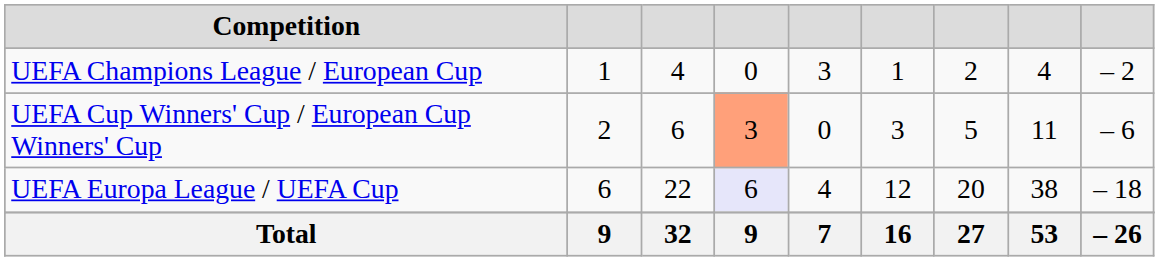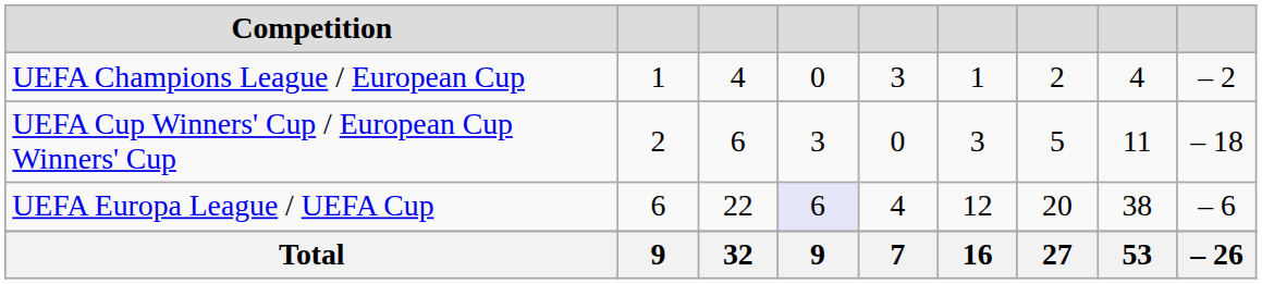 <table class="wikitable" style="text-align: center;">
 <tr>
 <th width="318" style="background:#DCDCDC">Competition</th>
 <th width="35" style="background:#DCDCDC"></th>
 <th width="35" style="background:#DCDCDC"></th>
 <th width="35" style="background:#DCDCDC"></th>
 <th width="35" style="background:#DCDCDC"></th>
 <th width="35" style="background:#DCDCDC"></th>
 <th width="35" style="background:#DCDCDC"></th>
 <th width="35" style="background:#DCDCDC"></th>
 <th width="35" style="background:#DCDCDC"></th>
 </tr>
 <tr>
 <td align=left><a href='#'>UEFA Champions League</a> / <a href='#'>European Cup</a></td>
 <td>1</td>
 <td>4</td>
 <td>0</td>
 <td>3</td>
 <td>1</td>
 <td>2</td>
 <td>4</td>
 <td>– 2</td>
 </tr>
 <tr>
 <td align=left><a href='#'>UEFA Cup Winners' Cup</a> / <a href='#'>European Cup Winners' Cup</a></td>
 <td>2</td>
 <td>6</td>
-<td style="background: lightsalmon;">3</td>
+<td>3</td>
 <td>0</td>
 <td>3</td>
 <td>5</td>
 <td>11</td>
-<td>– 6</td>
+<td>– 18</td>
 </tr>
 <tr>
 <td align=left><a href='#'>UEFA Europa League</a> / <a href='#'>UEFA Cup</a></td>
 <td>6</td>
 <td>22</td>
 <td style="background: lavender;">6</td>
 <td>4</td>
 <td>12</td>
 <td>20</td>
 <td>38</td>
-<td>– 18</td>
+<td>– 6</td>
 </tr>
 <tr>
 </tr>
 <tr class="sortbottom">
 <th>Total</th>
 <th>9</th>
 <th>32</th>
 <th>9</th>
 <th>7</th>
 <th>16</th>
 <th>27</th>
 <th>53</th>
 <th>– 26</th>
 </tr>
 </table>
